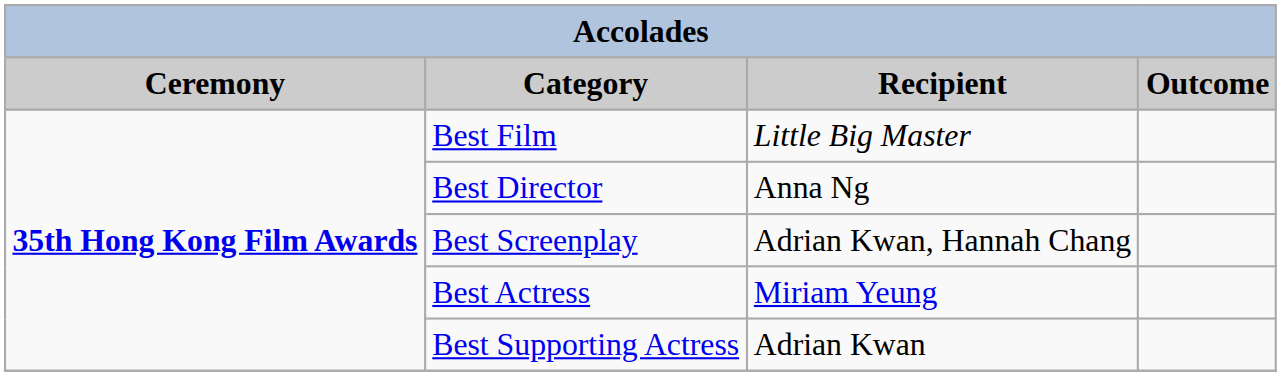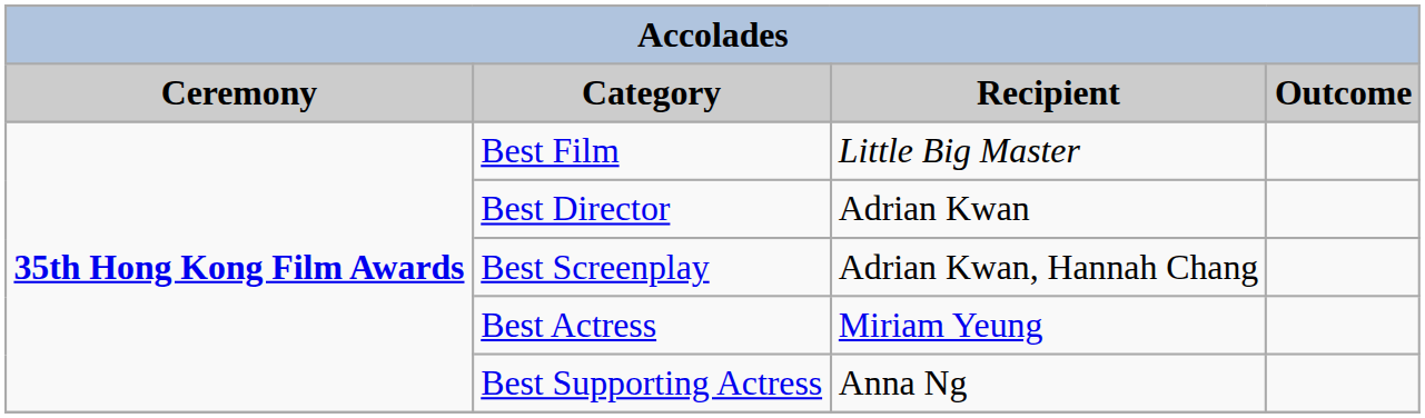 <table class="wikitable" style="font-size:95%;" ;>
 <tr style="background:#ccc; text-align:center;">
 <th colspan="4" style="background: LightSteelBlue;">Accolades</th>
 </tr>
 <tr style="background:#ccc; text-align:center;">
 <th style="background:#ccc">Ceremony</th>
 <th style="background:#ccc">Category</th>
 <th style="background:#ccc">Recipient</th>
 <th style="background:#ccc">Outcome</th>
 </tr>
 <tr>
 <td rowspan=5><strong><a href='#'>35th Hong Kong Film Awards</a></strong></td>
 <td><a href='#'>Best Film</a></td>
 <td><em>Little Big Master</em></td>
 <td></td>
 </tr>
 <tr>
 <td><a href='#'>Best Director</a></td>
-<td>Anna Ng</td>
+<td>Adrian Kwan</td>
 <td></td>
 </tr>
 <tr>
 <td><a href='#'>Best Screenplay</a></td>
 <td>Adrian Kwan, Hannah Chang</td>
 <td></td>
 </tr>
 <tr>
 <td><a href='#'>Best Actress</a></td>
 <td><a href='#'>Miriam Yeung</a></td>
 <td></td>
 </tr>
 <tr>
 <td><a href='#'>Best Supporting Actress</a></td>
-<td>Adrian Kwan</td>
+<td>Anna Ng</td>
 <td></td>
 </tr>
 <tr>
 </tr>
 </table>
